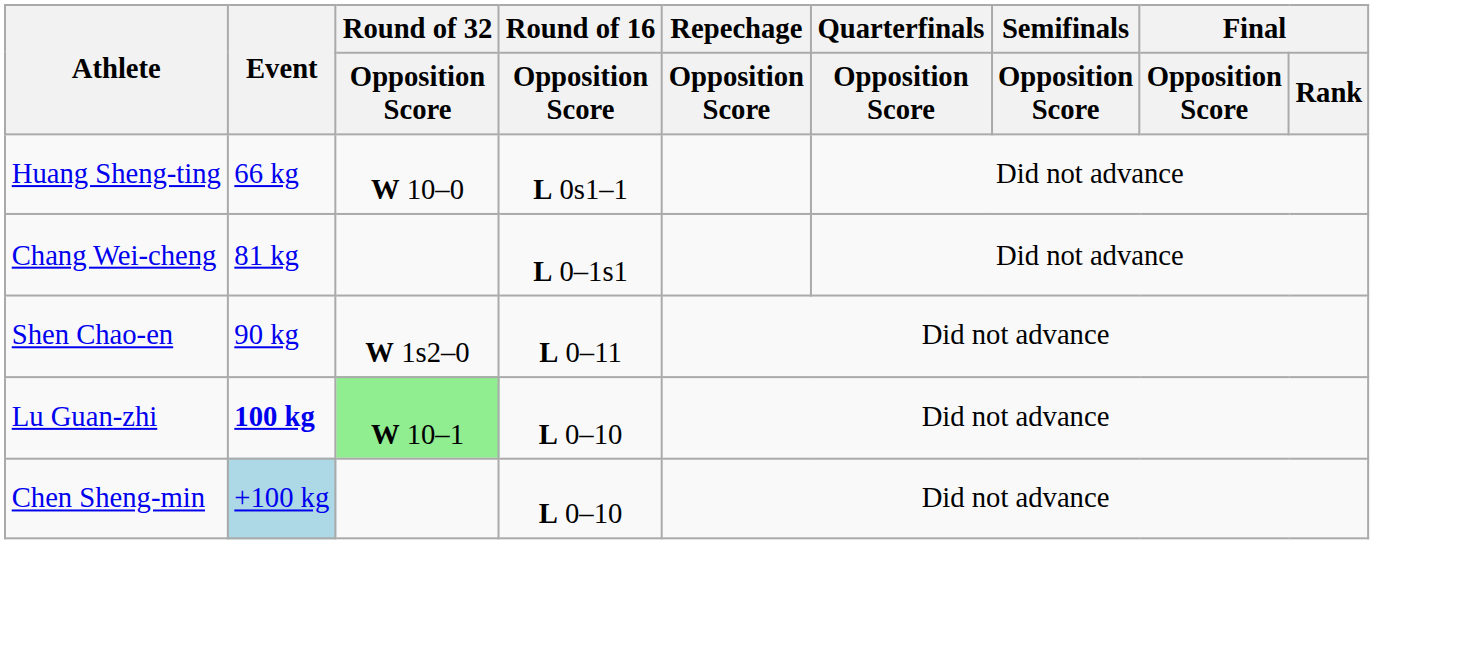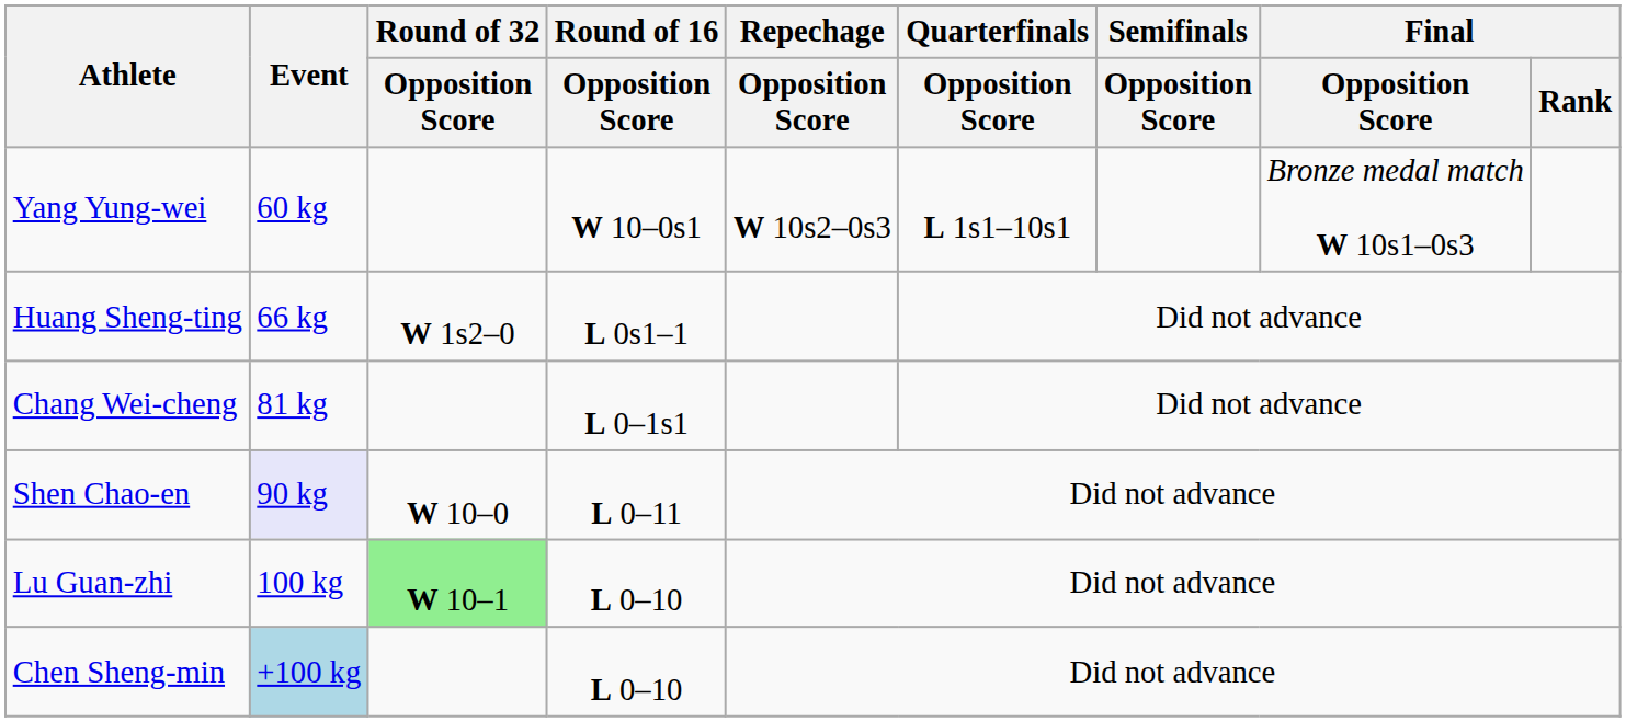 <table class="wikitable" style="font-size:90%; text-align:center">
 <tr>
 <th rowspan="2">Athlete</th>
 <th rowspan="2">Event</th>
 <th>Round of 32</th>
 <th>Round of 16</th>
 <th>Repechage</th>
 <th>Quarterfinals</th>
 <th>Semifinals</th>
 <th colspan="2">Final</th>
 </tr>
 <tr>
 <th>Opposition<br>Score</th>
 <th>Opposition<br>Score</th>
 <th>Opposition<br>Score</th>
 <th>Opposition<br>Score</th>
 <th>Opposition<br>Score</th>
 <th>Opposition<br>Score</th>
 <th>Rank</th>
 </tr>
 <tr>
+<td align="left"><a href='#'>Yang Yung-wei</a></td>
+<td align="left"><a href='#'>60 kg</a></td>
+<td></td>
+<td><br><strong>W</strong> 10–0s1</td>
+<td><br><strong>W</strong> 10s2–0s3</td>
+<td><br><strong>L</strong> 1s1–10s1</td>
+<td></td>
+<td><em>Bronze medal match</em><br><br><strong>W</strong> 10s1–0s3</td>
+<td></td>
+</tr>
+<tr>
 <td align="left"><a href='#'>Huang Sheng-ting</a></td>
 <td align="left"><a href='#'>66 kg</a></td>
-<td><br><strong>W</strong> 10–0</td>
+<td><br><strong>W</strong> 1s2–0</td>
 <td><br><strong>L</strong> 0s1–1</td>
 <td></td>
 <td colspan="4">Did not advance</td>
 </tr>
 <tr>
 <td align="left"><a href='#'>Chang Wei-cheng</a></td>
 <td align="left"><a href='#'>81 kg</a></td>
 <td></td>
 <td><br><strong>L</strong> 0–1s1</td>
 <td></td>
 <td colspan="4">Did not advance</td>
 </tr>
 <tr>
 <td align="left"><a href='#'>Shen Chao-en</a></td>
-<td align="left"><a href='#'>90 kg</a></td>
-<td><br><strong>W</strong> 1s2–0</td>
+<td align="left" style="background: lavender;"><a href='#'>90 kg</a></td>
+<td><br><strong>W</strong> 10–0</td>
 <td><br><strong>L</strong> 0–11</td>
 <td colspan="5">Did not advance</td>
 </tr>
 <tr>
 <td align="left"><a href='#'>Lu Guan-zhi</a></td>
-<td align="left"><strong><a href='#'>100 kg</a></strong></td>
+<td align="left"><a href='#'>100 kg</a></td>
 <td style="background: lightgreen;"><br><strong>W</strong> 10–1</td>
 <td><br><strong>L</strong> 0–10</td>
 <td colspan="5">Did not advance</td>
 </tr>
 <tr>
 <td align="left"><a href='#'>Chen Sheng-min</a></td>
 <td align="left" style="background: lightblue;"><a href='#'>+100 kg</a></td>
 <td></td>
 <td><br><strong>L</strong> 0–10</td>
 <td colspan="5">Did not advance</td>
 </tr>
 </table>
